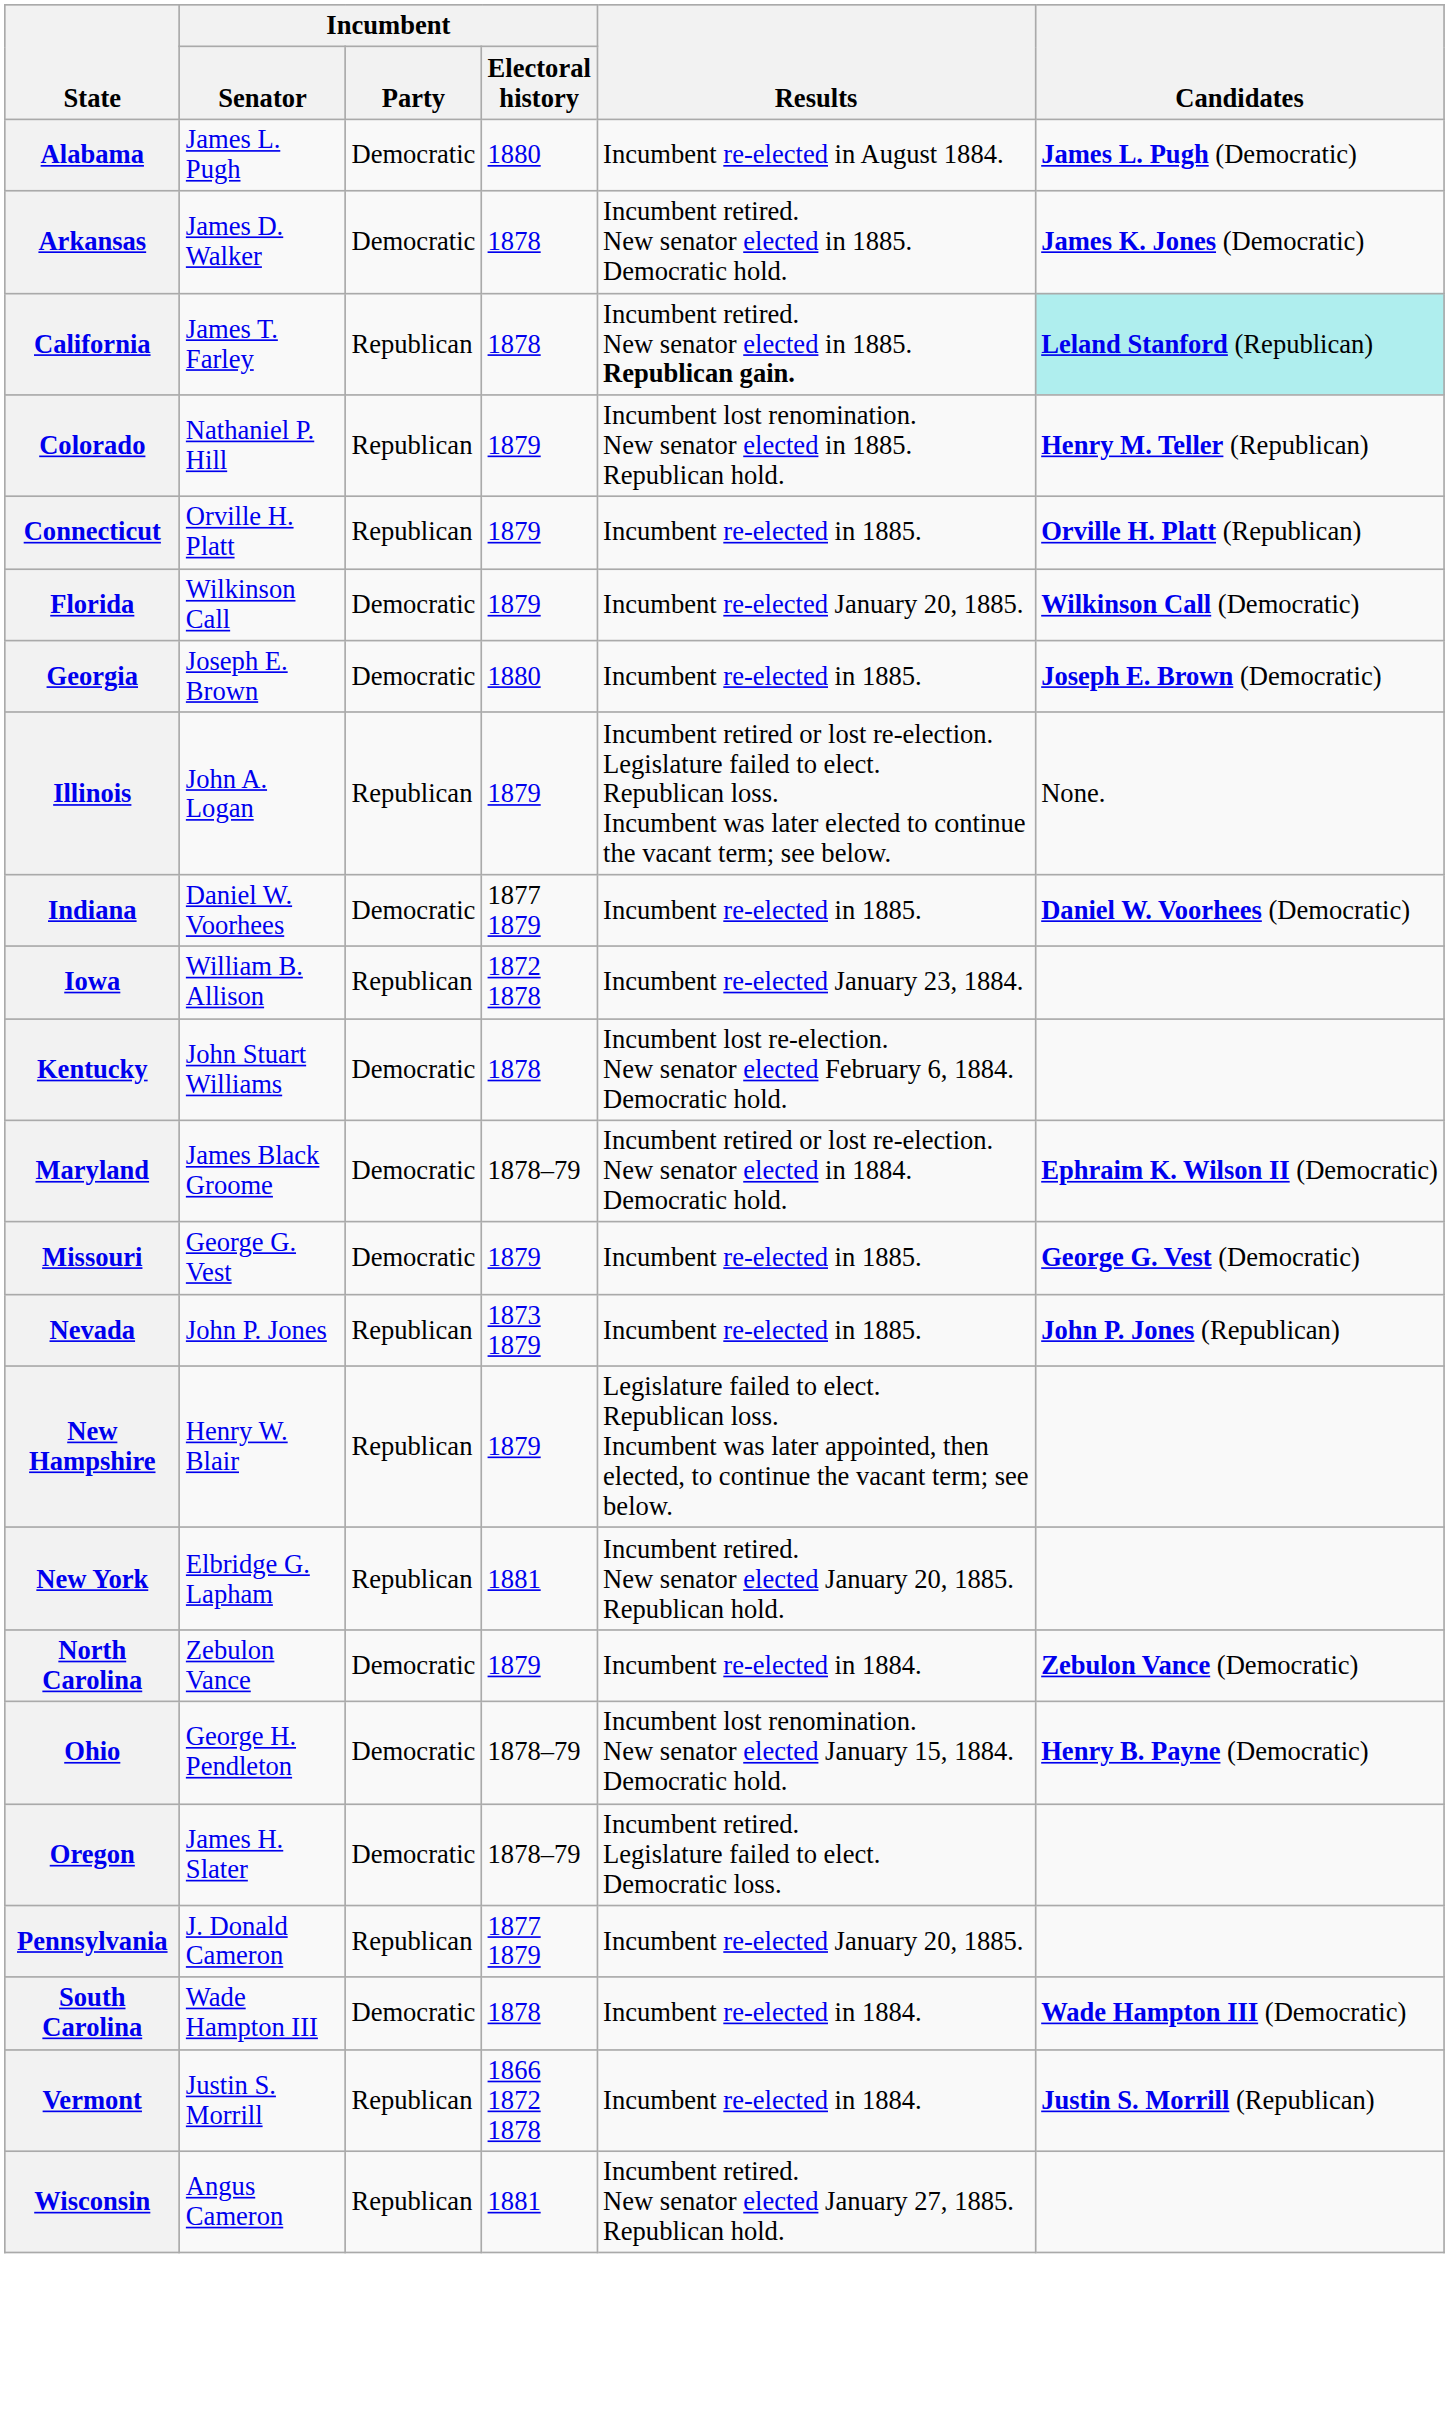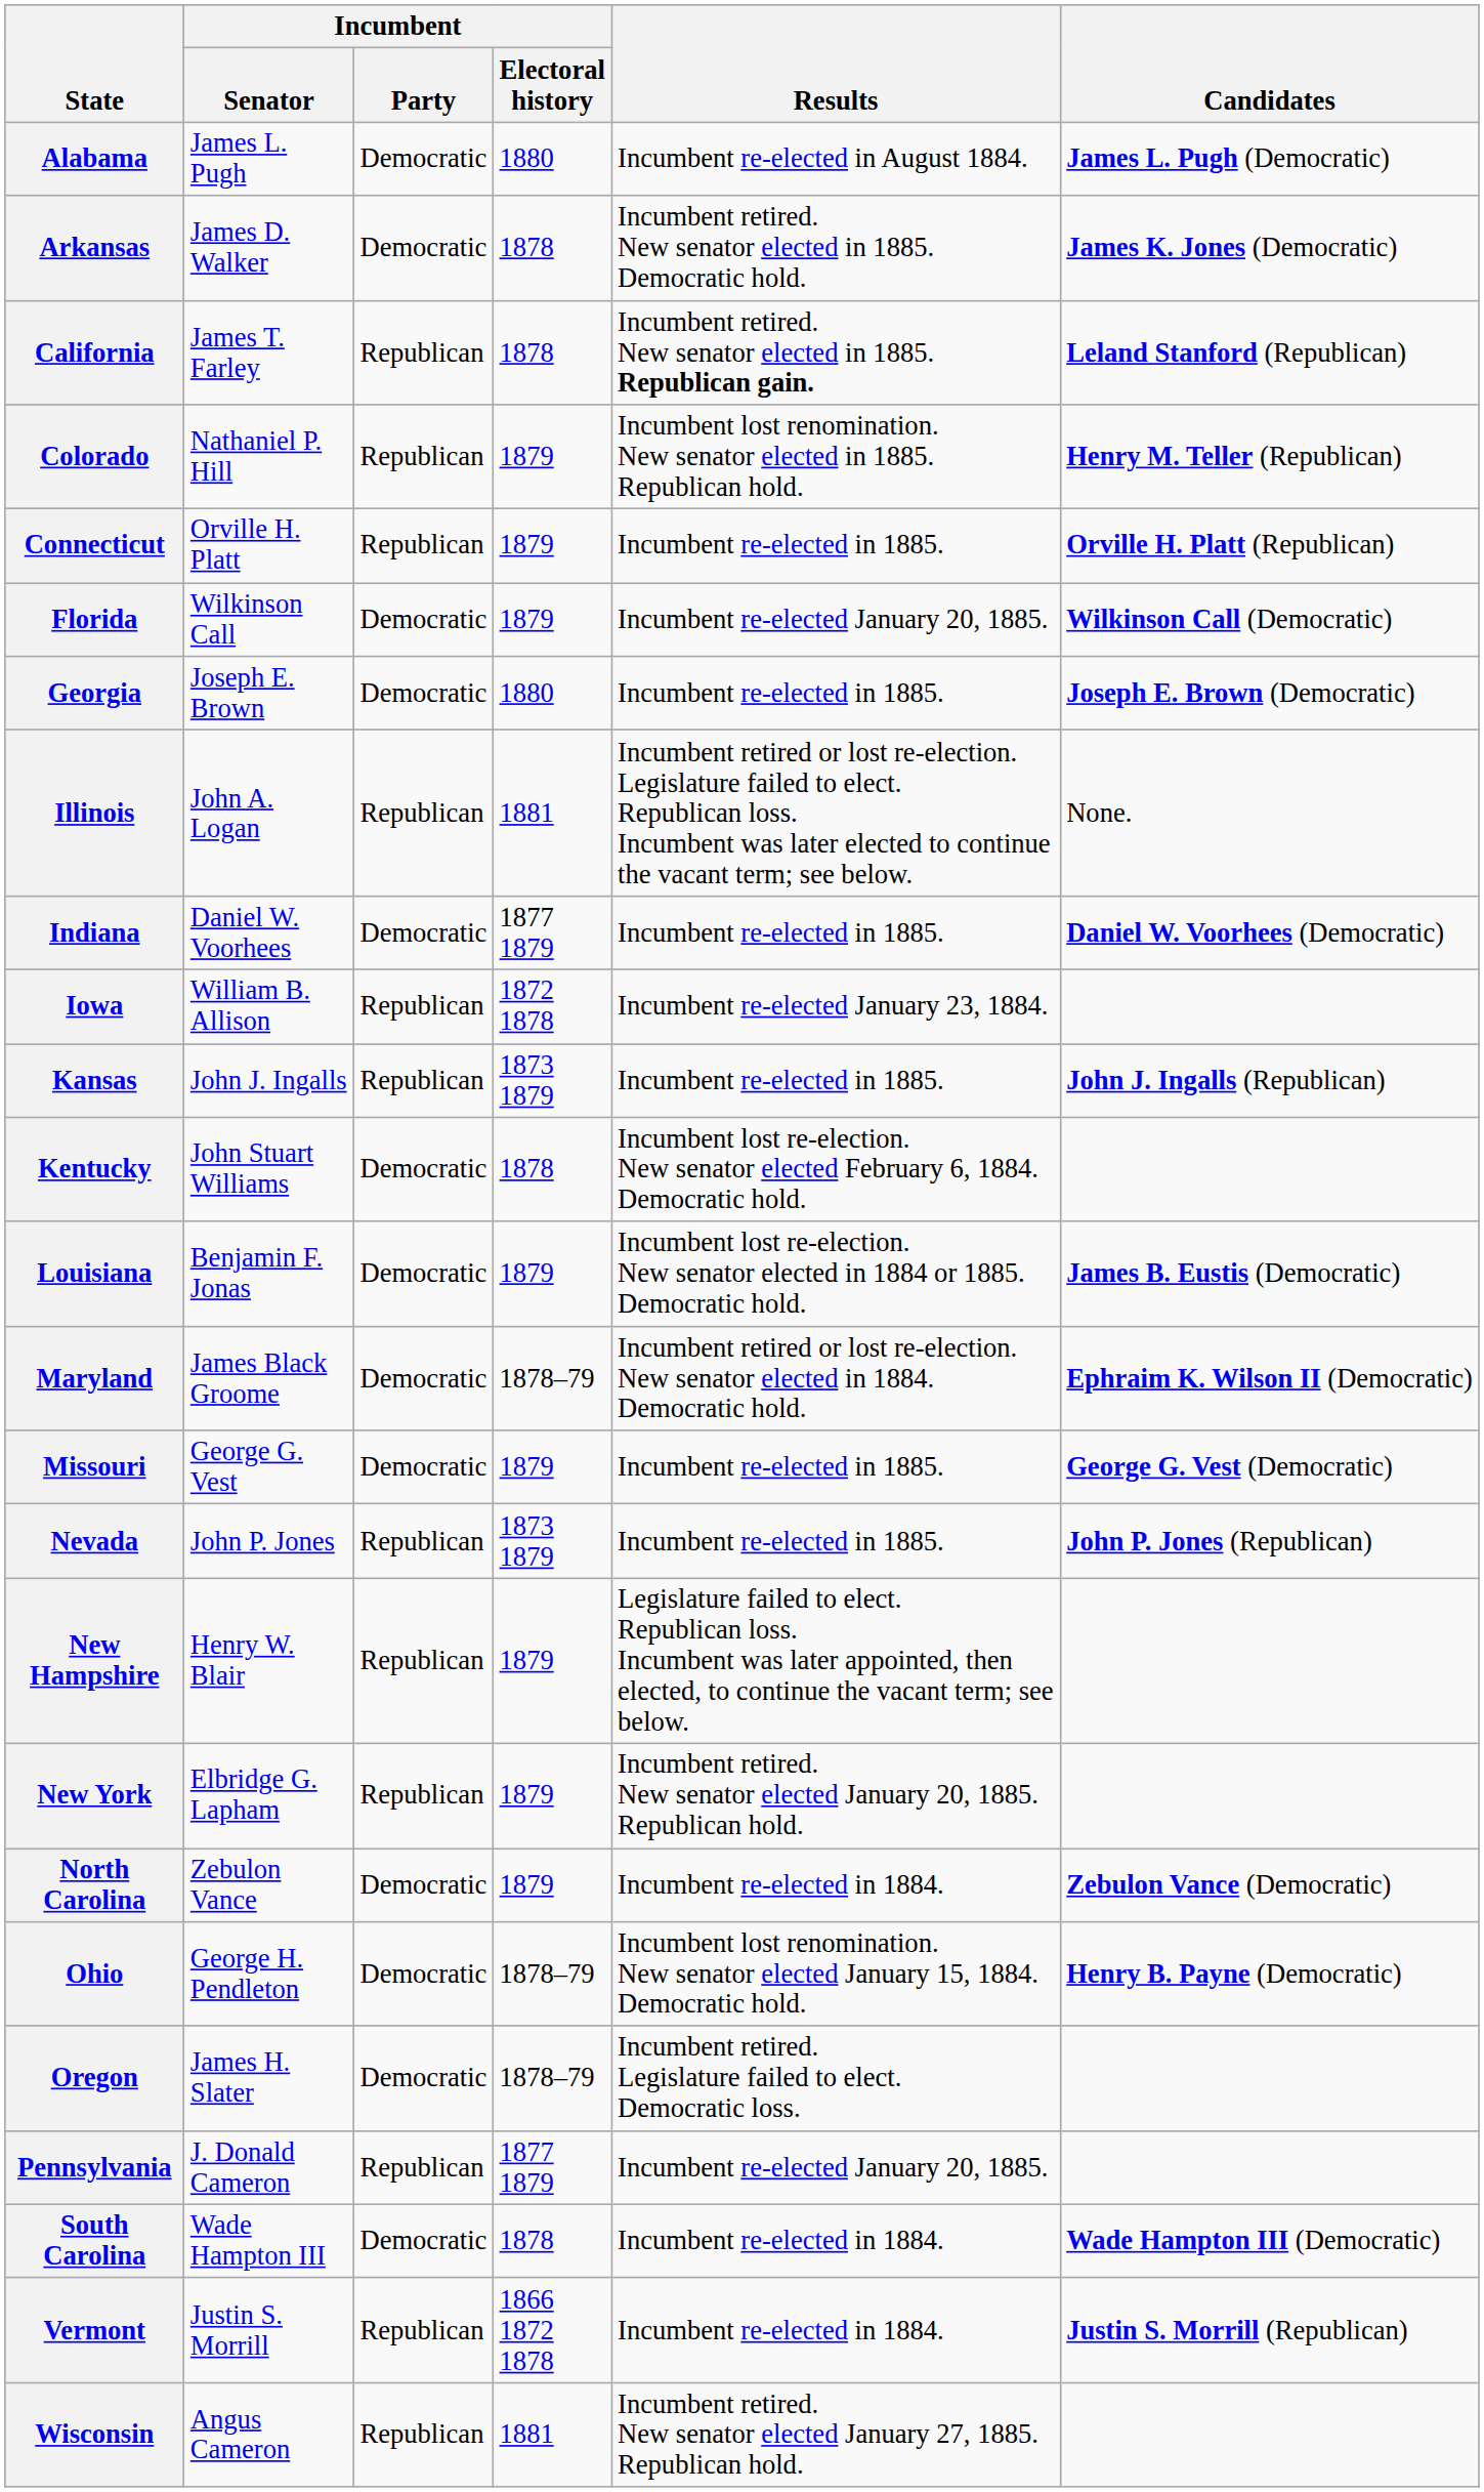 <table class=wikitable>
 <tr valign=bottom>
 <th rowspan=2>State</th>
 <th colspan=3>Incumbent</th>
 <th rowspan=2>Results</th>
 <th rowspan=2>Candidates</th>
 </tr>
 <tr valign=bottom>
 <th>Senator</th>
 <th>Party</th>
 <th>Electoral<br>history</th>
 </tr>
 <tr>
 <th><a href='#'>Alabama</a></th>
 <td><a href='#'>James L. Pugh</a></td>
 <td>Democratic</td>
 <td nowrap><a href='#'>1880 </a></td>
 <td>Incumbent <a href='#'>re-elected</a> in August 1884.</td>
 <td nowrap> <strong><a href='#'>James L. Pugh</a></strong> (Democratic)<br></td>
 </tr>
 <tr>
 <th><a href='#'>Arkansas</a></th>
 <td><a href='#'>James D. Walker</a></td>
 <td>Democratic</td>
 <td nowrap><a href='#'>1878</a></td>
 <td>Incumbent retired.<br>New senator <a href='#'>elected</a> in 1885.<br>Democratic hold.</td>
 <td nowrap> <strong><a href='#'>James K. Jones</a></strong> (Democratic)<br></td>
 </tr>
 <tr>
 <th><a href='#'>California</a></th>
 <td><a href='#'>James T. Farley</a></td>
 <td>Republican</td>
 <td nowrap><a href='#'>1878</a></td>
 <td>Incumbent retired.<br>New senator <a href='#'>elected</a> in 1885.<br><strong>Republican gain.</strong></td>
-<td nowrap style="background: paleturquoise;"> <strong><a href='#'>Leland Stanford</a></strong> (Republican)<br></td>
+<td nowrap> <strong><a href='#'>Leland Stanford</a></strong> (Republican)<br></td>
 </tr>
 <tr>
 <th><a href='#'>Colorado</a></th>
 <td><a href='#'>Nathaniel P. Hill</a></td>
 <td>Republican</td>
 <td nowrap><a href='#'>1879</a></td>
 <td>Incumbent lost renomination.<br>New senator <a href='#'>elected</a> in 1885.<br>Republican hold.</td>
 <td nowrap> <strong><a href='#'>Henry M. Teller</a></strong> (Republican)<br></td>
 </tr>
 <tr>
 <th><a href='#'>Connecticut</a></th>
 <td><a href='#'>Orville H. Platt</a></td>
 <td>Republican</td>
 <td nowrap><a href='#'>1879</a></td>
 <td>Incumbent <a href='#'>re-elected</a> in 1885.</td>
 <td nowrap> <strong><a href='#'>Orville H. Platt</a></strong> (Republican)<br></td>
 </tr>
 <tr>
 <th><a href='#'>Florida</a></th>
 <td><a href='#'>Wilkinson Call</a></td>
 <td>Democratic</td>
 <td nowrap><a href='#'>1879</a></td>
 <td>Incumbent <a href='#'>re-elected</a> January 20, 1885.</td>
 <td nowrap> <strong><a href='#'>Wilkinson Call</a></strong> (Democratic)<br></td>
 </tr>
 <tr>
 <th><a href='#'>Georgia</a></th>
 <td><a href='#'>Joseph E. Brown</a></td>
 <td>Democratic</td>
 <td nowrap><a href='#'>1880 </a></td>
 <td>Incumbent <a href='#'>re-elected</a> in 1885.</td>
 <td nowrap> <strong><a href='#'>Joseph E. Brown</a></strong> (Democratic)<br></td>
 </tr>
 <tr>
 <th><a href='#'>Illinois</a></th>
 <td><a href='#'>John A. Logan</a></td>
 <td>Republican</td>
-<td nowrap><a href='#'>1879</a></td>
+<td nowrap><a href='#'>1881 </a></td>
 <td>Incumbent retired or lost re-election.<br>Legislature failed to elect.<br>Republican loss.<br>Incumbent was later elected to continue the vacant term; see below.</td>
 <td nowrap>None.</td>
 </tr>
 <tr>
 <th><a href='#'>Indiana</a></th>
 <td><a href='#'>Daniel W. Voorhees</a></td>
 <td>Democratic</td>
 <td nowrap>1877 <br><a href='#'>1879 </a></td>
 <td>Incumbent <a href='#'>re-elected</a> in 1885.</td>
 <td nowrap> <strong><a href='#'>Daniel W. Voorhees</a></strong> (Democratic)<br></td>
 </tr>
 <tr>
 <th><a href='#'>Iowa</a></th>
 <td><a href='#'>William B. Allison</a></td>
 <td>Republican</td>
 <td nowrap><a href='#'>1872</a><br><a href='#'>1878</a></td>
 <td>Incumbent <a href='#'>re-elected</a> January 23, 1884.</td>
 <td nowrap></td>
 </tr>
 <tr>
+<th><a href='#'>Kansas</a></th>
+<td><a href='#'>John J. Ingalls</a></td>
+<td>Republican</td>
+<td nowrap><a href='#'>1873</a><br><a href='#'>1879</a></td>
+<td>Incumbent <a href='#'>re-elected</a> in 1885.</td>
+<td nowrap> <strong><a href='#'>John J. Ingalls</a></strong> (Republican)<br></td>
+</tr>
+<tr>
 <th><a href='#'>Kentucky</a></th>
 <td><a href='#'>John Stuart Williams</a></td>
 <td>Democratic</td>
 <td nowrap><a href='#'>1878</a></td>
 <td>Incumbent lost re-election.<br>New senator <a href='#'>elected</a> February 6, 1884.<br>Democratic hold.</td>
 <td nowrap></td>
+</tr>
+<tr>
+<th><a href='#'>Louisiana</a></th>
+<td><a href='#'>Benjamin F. Jonas</a></td>
+<td>Democratic</td>
+<td nowrap><a href='#'>1879</a></td>
+<td>Incumbent lost re-election.<br>New senator elected in 1884 or 1885.<br>Democratic hold.</td>
+<td nowrap> <strong><a href='#'>James B. Eustis</a></strong> (Democratic)<br></td>
 </tr>
 <tr>
 <th><a href='#'>Maryland</a></th>
 <td><a href='#'>James Black Groome</a></td>
 <td>Democratic</td>
 <td nowrap>1878–79</td>
 <td>Incumbent retired or lost re-election.<br>New senator <a href='#'>elected</a> in 1884.<br>Democratic hold.</td>
 <td nowrap> <strong><a href='#'>Ephraim K. Wilson II</a></strong> (Democratic)<br></td>
 </tr>
 <tr>
 <th><a href='#'>Missouri</a></th>
 <td><a href='#'>George G. Vest</a></td>
 <td>Democratic</td>
 <td nowrap><a href='#'>1879</a></td>
 <td>Incumbent <a href='#'>re-elected</a> in 1885.</td>
 <td nowrap> <strong><a href='#'>George G. Vest</a></strong> (Democratic)<br></td>
 </tr>
 <tr>
 <th><a href='#'>Nevada</a></th>
 <td><a href='#'>John P. Jones</a></td>
 <td>Republican</td>
 <td nowrap><a href='#'>1873</a><br><a href='#'>1879</a></td>
 <td>Incumbent <a href='#'>re-elected</a> in 1885.</td>
 <td nowrap> <strong><a href='#'>John P. Jones</a></strong> (Republican)<br></td>
 </tr>
 <tr>
 <th><a href='#'>New Hampshire</a></th>
 <td><a href='#'>Henry W. Blair</a></td>
 <td>Republican</td>
 <td nowrap><a href='#'>1879</a></td>
 <td>Legislature failed to elect.<br>Republican loss.<br>Incumbent was later appointed, then elected, to continue the vacant term; see below.</td>
 <td nowrap></td>
 </tr>
 <tr>
 <th><a href='#'>New York</a></th>
 <td><a href='#'>Elbridge G. Lapham</a></td>
 <td>Republican</td>
-<td nowrap><a href='#'>1881 </a></td>
+<td nowrap><a href='#'>1879</a></td>
 <td>Incumbent retired.<br>New senator <a href='#'>elected</a> January 20, 1885.<br>Republican hold.</td>
 <td nowrap></td>
 </tr>
 <tr>
 <th><a href='#'>North Carolina</a></th>
 <td><a href='#'>Zebulon Vance</a></td>
 <td>Democratic</td>
 <td nowrap><a href='#'>1879</a></td>
 <td>Incumbent <a href='#'>re-elected</a> in 1884.<br></td>
 <td nowrap> <strong><a href='#'>Zebulon Vance</a></strong> (Democratic)</td>
 </tr>
 <tr>
 <th><a href='#'>Ohio</a></th>
 <td><a href='#'>George H. Pendleton</a></td>
 <td>Democratic</td>
 <td nowrap>1878–79</td>
 <td>Incumbent lost renomination.<br>New senator <a href='#'>elected</a> January 15, 1884.<br>Democratic hold.</td>
 <td nowrap> <strong><a href='#'>Henry B. Payne</a></strong> (Democratic)<br></td>
 </tr>
 <tr>
 <th><a href='#'>Oregon</a></th>
 <td><a href='#'>James H. Slater</a></td>
 <td>Democratic</td>
 <td nowrap>1878–79</td>
 <td>Incumbent retired.<br>Legislature failed to elect.<br>Democratic loss.</td>
 <td nowrap></td>
 </tr>
 <tr>
 <th><a href='#'>Pennsylvania</a></th>
 <td><a href='#'>J. Donald Cameron</a></td>
 <td>Republican</td>
 <td nowrap><a href='#'>1877 </a><br><a href='#'>1879</a></td>
 <td>Incumbent <a href='#'>re-elected</a> January 20, 1885.</td>
 <td nowrap></td>
 </tr>
 <tr>
 <th><a href='#'>South Carolina</a></th>
 <td><a href='#'>Wade Hampton III</a></td>
 <td>Democratic</td>
 <td nowrap><a href='#'>1878</a></td>
 <td>Incumbent <a href='#'>re-elected</a> in 1884.</td>
 <td nowrap> <strong><a href='#'>Wade Hampton III</a></strong> (Democratic)<br></td>
 </tr>
 <tr>
 <th><a href='#'>Vermont</a></th>
 <td><a href='#'>Justin S. Morrill</a></td>
 <td>Republican</td>
 <td nowrap><a href='#'>1866</a><br><a href='#'>1872</a><br><a href='#'>1878</a></td>
 <td>Incumbent <a href='#'>re-elected</a> in 1884.</td>
 <td nowrap> <strong><a href='#'>Justin S. Morrill</a></strong> (Republican)<br></td>
 </tr>
 <tr>
 <th><a href='#'>Wisconsin</a></th>
 <td><a href='#'>Angus Cameron</a></td>
 <td>Republican</td>
 <td nowrap><a href='#'>1881</a></td>
 <td>Incumbent retired.<br>New senator <a href='#'>elected</a> January 27, 1885.<br>Republican hold.</td>
 <td nowrap></td>
 </tr>
 </table>
